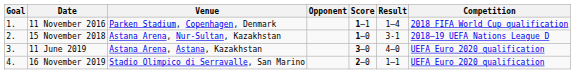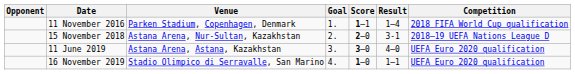 <table class="wikitable plainrowheaders sortable">
 <tr>
-<th>Goal</th>
+<th>Opponent</th>
 <th>Date</th>
 <th>Venue</th>
-<th>Opponent</th>
+<th>Goal</th>
 <th>Score</th>
 <th>Result</th>
 <th>Competition</th>
 </tr>
 <tr>
-<td>1.</td>
+<td></td>
 <td>11 November 2016</td>
 <td><a href='#'>Parken Stadium</a>, <a href='#'>Copenhagen</a>, Denmark</td>
-<td></td>
+<td>1.</td>
 <td align=center><strong>1</strong>–1</td>
 <td align=center>1–4</td>
 <td><a href='#'>2018 FIFA World Cup qualification</a></td>
 </tr>
 <tr>
-<td>2.</td>
+<td></td>
 <td>15 November 2018</td>
 <td><a href='#'>Astana Arena</a>, <a href='#'>Nur-Sultan</a>, Kazakhstan</td>
-<td></td>
-<td align=center><strong>1</strong>–0</td>
+<td>2.</td>
+<td align=center><strong>2</strong>–0</td>
 <td align=center>3-1</td>
 <td><a href='#'>2018–19 UEFA Nations League D</a></td>
 </tr>
 <tr>
-<td>3.</td>
+<td></td>
 <td>11 June 2019</td>
 <td><a href='#'>Astana Arena</a>, <a href='#'>Astana</a>, Kazakhstan</td>
-<td></td>
+<td>3.</td>
 <td align=center><strong>3</strong>–0</td>
 <td align=center>4–0</td>
 <td><a href='#'>UEFA Euro 2020 qualification</a></td>
 </tr>
 <tr>
-<td>4.</td>
+<td></td>
 <td>16 November 2019</td>
 <td><a href='#'>Stadio Olimpico di Serravalle</a>, San Marino</td>
-<td></td>
-<td align=center><strong>2</strong>–0</td>
+<td>4.</td>
+<td align=center><strong>1</strong>–0</td>
 <td align=center>1–1</td>
 <td><a href='#'>UEFA Euro 2020 qualification</a></td>
 </tr>
 </table>
